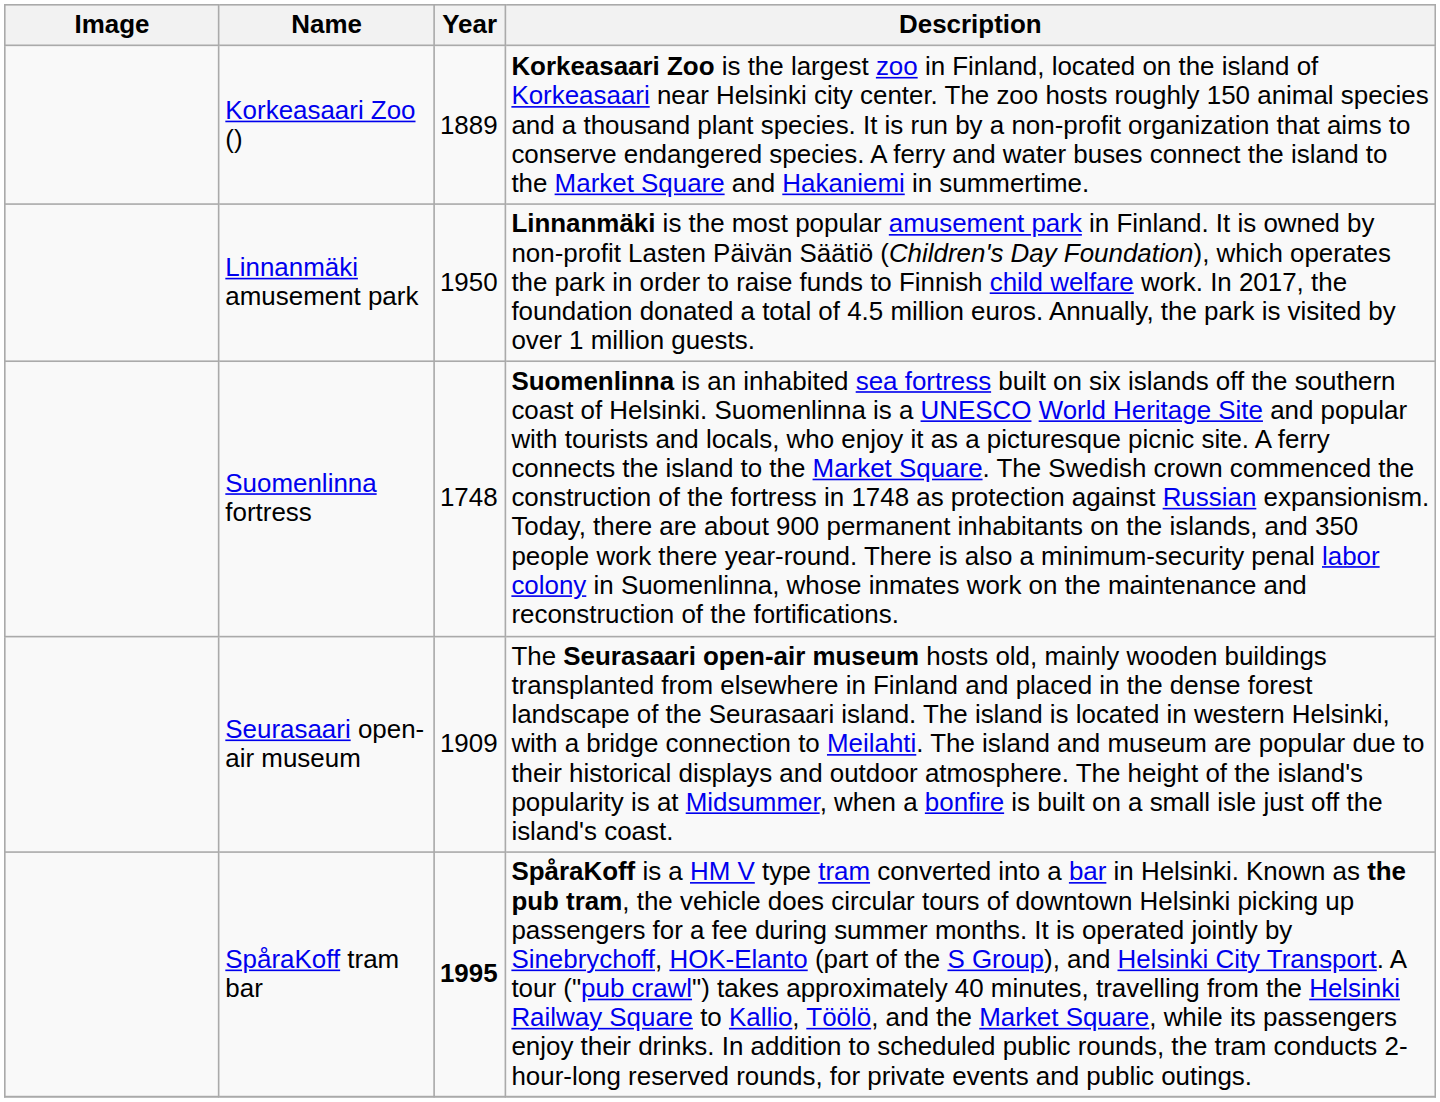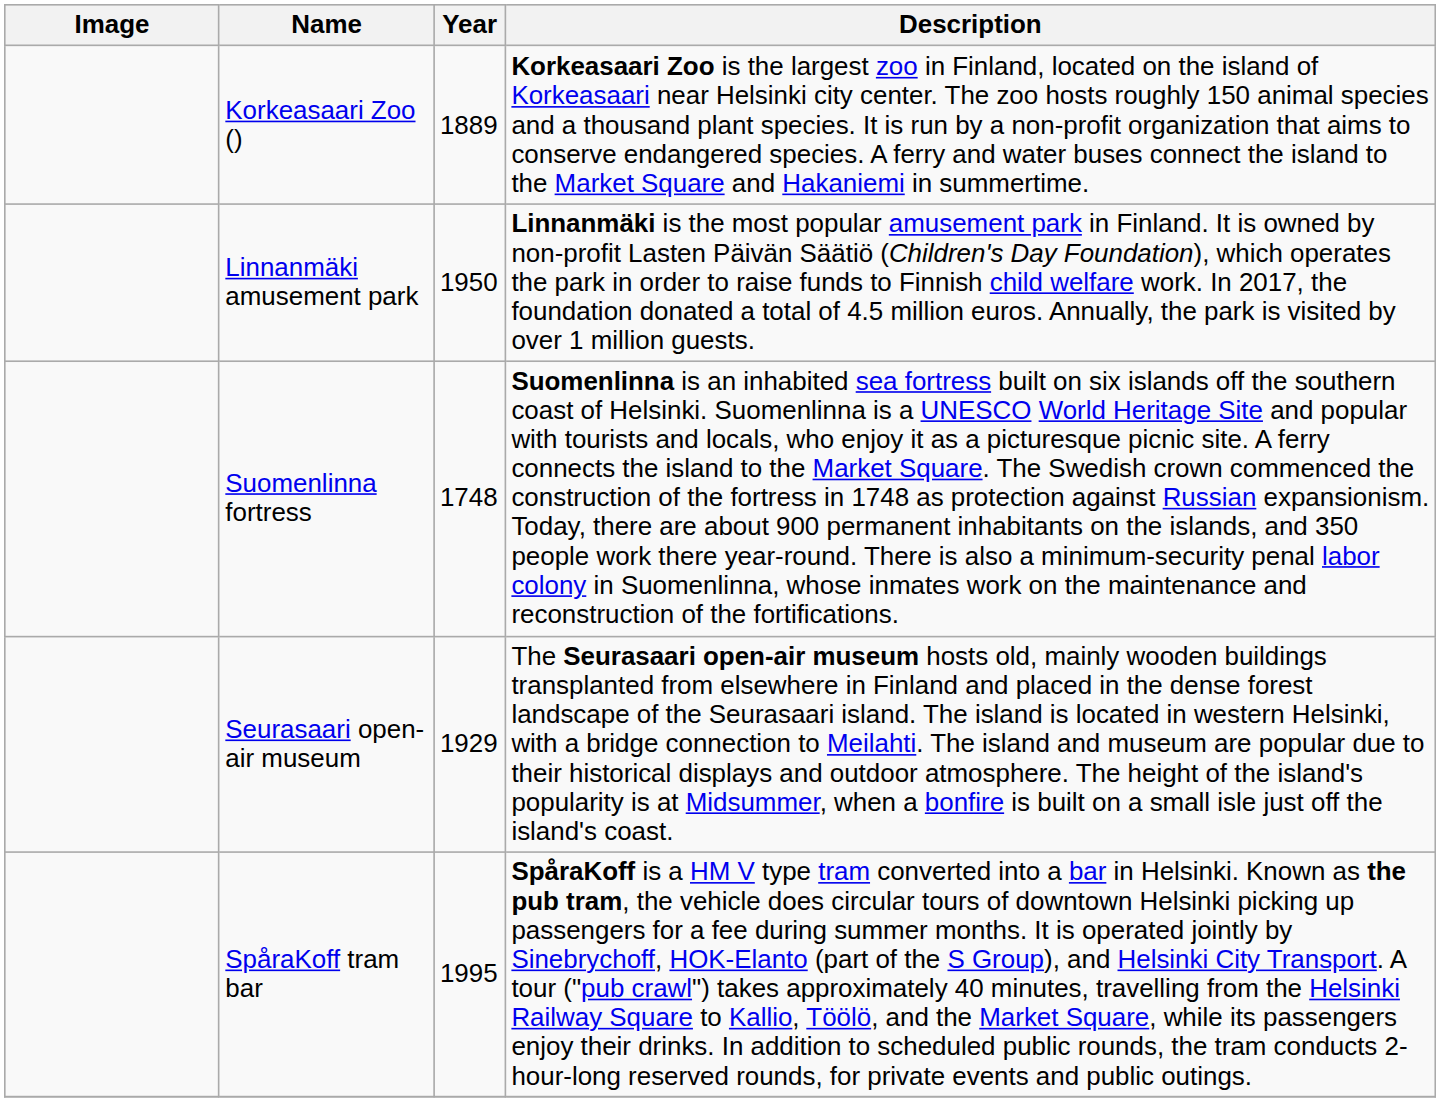 <table class="wikitable sortable" style="width:100%">
 <tr>
 <th scope="col" style="width: 15%;" class="unsortable">Image</th>
 <th scope="col" style="width: 15%;">Name</th>
 <th scope="col" style="width: 5%;">Year</th>
 <th scope="col" style="width: 65%;" class="unsortable">Description</th>
 </tr>
 <tr>
 <td></td>
 <td><a href='#'>Korkeasaari Zoo</a><br>()</td>
 <td>1889</td>
 <td><strong>Korkeasaari Zoo</strong> is the largest <a href='#'>zoo</a> in Finland, located on the island of <a href='#'>Korkeasaari</a> near Helsinki city center. The zoo hosts roughly 150 animal species and a thousand plant species. It is run by a non-profit organization that aims to conserve endangered species. A ferry and water buses connect the island to the <a href='#'>Market Square</a> and <a href='#'>Hakaniemi</a> in summertime.</td>
 </tr>
 <tr>
 <td></td>
 <td><a href='#'>Linnanmäki</a> amusement park</td>
 <td>1950</td>
 <td><strong>Linnanmäki</strong> is the most popular <a href='#'>amusement park</a> in Finland. It is owned by non-profit Lasten Päivän Säätiö (<em>Children's Day Foundation</em>), which operates the park in order to raise funds to Finnish <a href='#'>child welfare</a> work. In 2017, the foundation donated a total of 4.5 million euros. Annually, the park is visited by over 1 million guests.</td>
 </tr>
 <tr>
 <td></td>
 <td><a href='#'>Suomenlinna</a> fortress</td>
 <td>1748</td>
 <td><strong>Suomenlinna</strong> is an inhabited <a href='#'>sea fortress</a> built on six islands off the southern coast of Helsinki. Suomenlinna is a <a href='#'>UNESCO</a> <a href='#'>World Heritage Site</a> and popular with tourists and locals, who enjoy it as a picturesque picnic site. A ferry connects the island to the <a href='#'>Market Square</a>. The Swedish crown commenced the construction of the fortress in 1748 as protection against <a href='#'>Russian</a> expansionism. Today, there are about 900 permanent inhabitants on the islands, and 350 people work there year-round. There is also a minimum-security penal <a href='#'>labor colony</a> in Suomenlinna, whose inmates work on the maintenance and reconstruction of the fortifications.</td>
 </tr>
 <tr>
 <td></td>
 <td><a href='#'>Seurasaari</a> open-air museum</td>
-<td>1909</td>
+<td>1929</td>
 <td>The <strong>Seurasaari open-air museum</strong> hosts old, mainly wooden buildings transplanted from elsewhere in Finland and placed in the dense forest landscape of the Seurasaari island. The island is located in western Helsinki, with a bridge connection to <a href='#'>Meilahti</a>. The island and museum are popular due to their historical displays and outdoor atmosphere. The height of the island's popularity is at <a href='#'>Midsummer</a>, when a <a href='#'>bonfire</a> is built on a small isle just off the island's coast.</td>
 </tr>
 <tr>
 <td></td>
 <td><a href='#'>SpåraKoff</a> tram bar</td>
-<td><strong>1995</strong></td>
+<td>1995</td>
 <td><strong>SpåraKoff</strong> is a <a href='#'>HM V</a> type <a href='#'>tram</a> converted into a <a href='#'>bar</a> in Helsinki. Known as <strong>the pub tram</strong>, the vehicle does circular tours of downtown Helsinki picking up passengers for a fee during summer months. It is operated jointly by <a href='#'>Sinebrychoff</a>, <a href='#'>HOK-Elanto</a> (part of the <a href='#'>S Group</a>), and <a href='#'>Helsinki City Transport</a>. A tour ("<a href='#'>pub crawl</a>") takes approximately 40 minutes, travelling from the <a href='#'>Helsinki Railway Square</a> to <a href='#'>Kallio</a>, <a href='#'>Töölö</a>, and the <a href='#'>Market Square</a>, while its passengers enjoy their drinks. In addition to scheduled public rounds, the tram conducts 2-hour-long reserved rounds, for private events and public outings.</td>
 </tr>
 <tr>
 </tr>
 </table>
